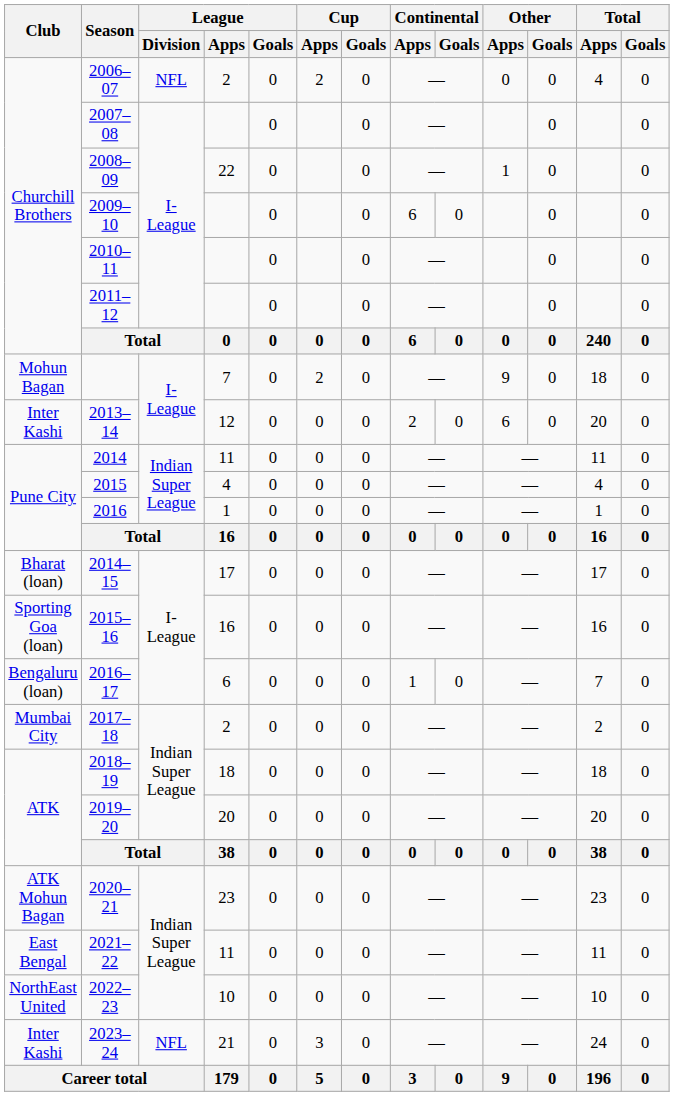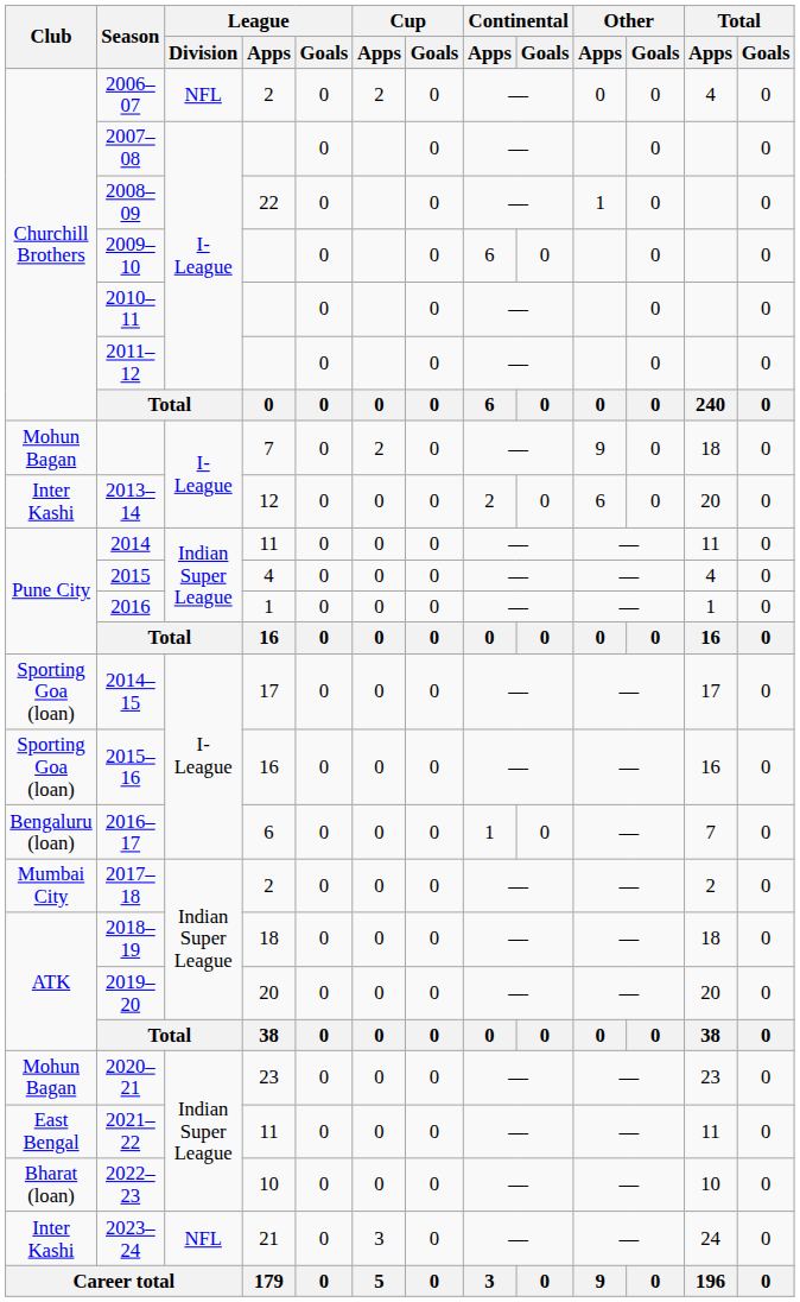 <table class="wikitable" style="text-align: center;">
 <tr>
 <th rowspan="2">Club</th>
 <th rowspan="2">Season</th>
 <th colspan="3">League</th>
 <th colspan="2">Cup</th>
 <th colspan="2">Continental</th>
 <th colspan="2">Other</th>
 <th colspan="2">Total</th>
 </tr>
 <tr>
 <th>Division</th>
 <th>Apps</th>
 <th>Goals</th>
 <th>Apps</th>
 <th>Goals</th>
 <th>Apps</th>
 <th>Goals</th>
 <th>Apps</th>
 <th>Goals</th>
 <th>Apps</th>
 <th>Goals</th>
 </tr>
 <tr>
 <td rowspan="7"><a href='#'>Churchill Brothers</a></td>
 <td><a href='#'>2006–07</a></td>
 <td><a href='#'>NFL</a></td>
 <td>2</td>
 <td>0</td>
 <td>2</td>
 <td>0</td>
 <td colspan="2">—</td>
 <td>0</td>
 <td>0</td>
 <td>4</td>
 <td>0</td>
 </tr>
 <tr>
 <td><a href='#'>2007–08</a></td>
 <td rowspan="5"><a href='#'>I-League</a></td>
 <td></td>
 <td>0</td>
 <td></td>
 <td>0</td>
 <td colspan="2">—</td>
 <td></td>
 <td>0</td>
 <td></td>
 <td>0</td>
 </tr>
 <tr>
 <td><a href='#'>2008–09</a></td>
 <td>22</td>
 <td>0</td>
 <td></td>
 <td>0</td>
 <td colspan="2">—</td>
 <td>1</td>
 <td>0</td>
 <td></td>
 <td>0</td>
 </tr>
 <tr>
 <td><a href='#'>2009–10</a></td>
 <td></td>
 <td>0</td>
 <td></td>
 <td>0</td>
 <td>6</td>
 <td>0</td>
 <td></td>
 <td>0</td>
 <td></td>
 <td>0</td>
 </tr>
 <tr>
 <td><a href='#'>2010–11</a></td>
 <td></td>
 <td>0</td>
 <td></td>
 <td>0</td>
 <td colspan="2">—</td>
 <td></td>
 <td>0</td>
 <td></td>
 <td>0</td>
 </tr>
 <tr>
 <td><a href='#'>2011–12</a></td>
 <td></td>
 <td>0</td>
 <td></td>
 <td>0</td>
 <td colspan="2">—</td>
 <td></td>
 <td>0</td>
 <td></td>
 <td>0</td>
 </tr>
 <tr>
 <th colspan="2">Total</th>
 <th>0</th>
 <th>0</th>
 <th>0</th>
 <th>0</th>
 <th>6</th>
 <th>0</th>
 <th>0</th>
 <th>0</th>
 <th>240</th>
 <th>0</th>
 </tr>
 <tr>
 <td rowspan="1"><a href='#'>Mohun Bagan</a></td>
 <td></td>
 <td rowspan="2"><a href='#'>I-League</a></td>
 <td>7</td>
 <td>0</td>
 <td>2</td>
 <td>0</td>
 <td colspan="2">—</td>
 <td>9</td>
 <td>0</td>
 <td>18</td>
 <td>0</td>
 </tr>
 <tr>
 <td rowspan="1"><a href='#'>Inter Kashi</a></td>
 <td><a href='#'>2013–14</a></td>
 <td>12</td>
 <td>0</td>
 <td>0</td>
 <td>0</td>
 <td>2</td>
 <td>0</td>
 <td>6</td>
 <td>0</td>
 <td>20</td>
 <td>0</td>
 </tr>
 <tr>
 <td rowspan="4"><a href='#'>Pune City</a></td>
 <td><a href='#'>2014</a></td>
 <td rowspan="3"><a href='#'>Indian Super League</a></td>
 <td>11</td>
 <td>0</td>
 <td>0</td>
 <td>0</td>
 <td colspan="2">—</td>
 <td colspan="2">—</td>
 <td>11</td>
 <td>0</td>
 </tr>
 <tr>
 <td><a href='#'>2015</a></td>
 <td>4</td>
 <td>0</td>
 <td>0</td>
 <td>0</td>
 <td colspan="2">—</td>
 <td colspan="2">—</td>
 <td>4</td>
 <td>0</td>
 </tr>
 <tr>
 <td><a href='#'>2016</a></td>
 <td>1</td>
 <td>0</td>
 <td>0</td>
 <td>0</td>
 <td colspan="2">—</td>
 <td colspan="2">—</td>
 <td>1</td>
 <td>0</td>
 </tr>
 <tr>
 <th colspan="2">Total</th>
 <th>16</th>
 <th>0</th>
 <th>0</th>
 <th>0</th>
 <th>0</th>
 <th>0</th>
 <th>0</th>
 <th>0</th>
 <th>16</th>
 <th>0</th>
 </tr>
 <tr>
-<td rowspan="1"><a href='#'>Bharat</a> (loan)</td>
+<td rowspan="1"><a href='#'>Sporting Goa</a> (loan)</td>
 <td><a href='#'>2014–15</a></td>
 <td rowspan="3">I-League</td>
 <td>17</td>
 <td>0</td>
 <td>0</td>
 <td>0</td>
 <td colspan="2">—</td>
 <td colspan="2">—</td>
 <td>17</td>
 <td>0</td>
 </tr>
 <tr>
 <td rowspan="1"><a href='#'>Sporting Goa</a> (loan)</td>
 <td><a href='#'>2015–16</a></td>
 <td>16</td>
 <td>0</td>
 <td>0</td>
 <td>0</td>
 <td colspan="2">—</td>
 <td colspan="2">—</td>
 <td>16</td>
 <td>0</td>
 </tr>
 <tr>
 <td rowspan="1"><a href='#'>Bengaluru</a> (loan)</td>
 <td><a href='#'>2016–17</a></td>
 <td>6</td>
 <td>0</td>
 <td>0</td>
 <td>0</td>
 <td>1</td>
 <td>0</td>
 <td colspan="2">—</td>
 <td>7</td>
 <td>0</td>
 </tr>
 <tr>
 <td rowspan="1"><a href='#'>Mumbai City</a></td>
 <td><a href='#'>2017–18</a></td>
 <td rowspan="3">Indian Super League</td>
 <td>2</td>
 <td>0</td>
 <td>0</td>
 <td>0</td>
 <td colspan="2">—</td>
 <td colspan="2">—</td>
 <td>2</td>
 <td>0</td>
 </tr>
 <tr>
 <td rowspan="3"><a href='#'>ATK</a></td>
 <td><a href='#'>2018–19</a></td>
 <td>18</td>
 <td>0</td>
 <td>0</td>
 <td>0</td>
 <td colspan="2">—</td>
 <td colspan="2">—</td>
 <td>18</td>
 <td>0</td>
 </tr>
 <tr>
 <td><a href='#'>2019–20</a></td>
 <td>20</td>
 <td>0</td>
 <td>0</td>
 <td>0</td>
 <td colspan="2">—</td>
 <td colspan="2">—</td>
 <td>20</td>
 <td>0</td>
 </tr>
 <tr>
 <th colspan="2">Total</th>
 <th>38</th>
 <th>0</th>
 <th>0</th>
 <th>0</th>
 <th>0</th>
 <th>0</th>
 <th>0</th>
 <th>0</th>
 <th>38</th>
 <th>0</th>
 </tr>
 <tr>
-<td rowspan="1"><a href='#'>ATK Mohun Bagan</a></td>
+<td rowspan="1"><a href='#'>Mohun Bagan</a></td>
 <td><a href='#'>2020–21</a></td>
 <td rowspan="3">Indian Super League</td>
 <td>23</td>
 <td>0</td>
 <td>0</td>
 <td>0</td>
 <td colspan="2">—</td>
 <td colspan="2">—</td>
 <td>23</td>
 <td>0</td>
 </tr>
 <tr>
 <td rowspan="1"><a href='#'>East Bengal</a></td>
 <td><a href='#'>2021–22</a></td>
 <td>11</td>
 <td>0</td>
 <td>0</td>
 <td>0</td>
 <td colspan="2">—</td>
 <td colspan="2">—</td>
 <td>11</td>
 <td>0</td>
 </tr>
 <tr>
-<td rowspan="1"><a href='#'>NorthEast United</a></td>
+<td rowspan="1"><a href='#'>Bharat</a> (loan)</td>
 <td><a href='#'>2022–23</a></td>
 <td>10</td>
 <td>0</td>
 <td>0</td>
 <td>0</td>
 <td colspan="2">—</td>
 <td colspan="2">—</td>
 <td>10</td>
 <td>0</td>
 </tr>
 <tr>
 <td rowspan="1"><a href='#'>Inter Kashi</a></td>
 <td><a href='#'>2023–24</a></td>
 <td><a href='#'>NFL</a></td>
 <td>21</td>
 <td>0</td>
 <td>3</td>
 <td>0</td>
 <td colspan="2">—</td>
 <td colspan="2">—</td>
 <td>24</td>
 <td>0</td>
 </tr>
 <tr>
 <th colspan="3">Career total</th>
 <th>179</th>
 <th>0</th>
 <th>5</th>
 <th>0</th>
 <th>3</th>
 <th>0</th>
 <th>9</th>
 <th>0</th>
 <th>196</th>
 <th>0</th>
 </tr>
 </table>
